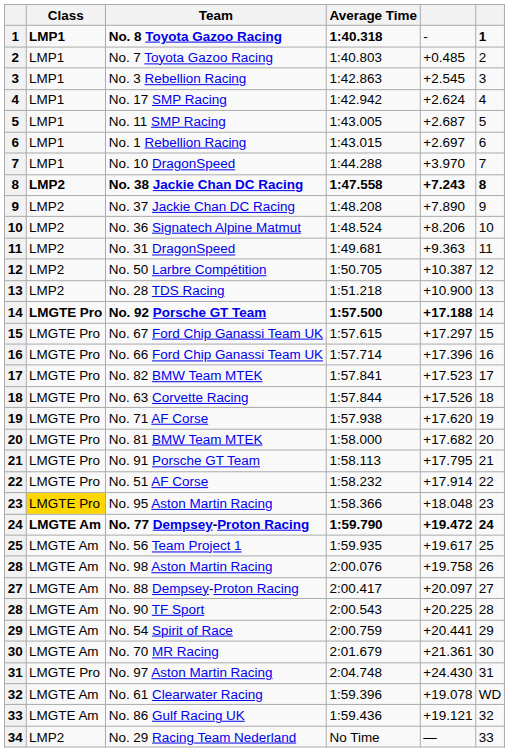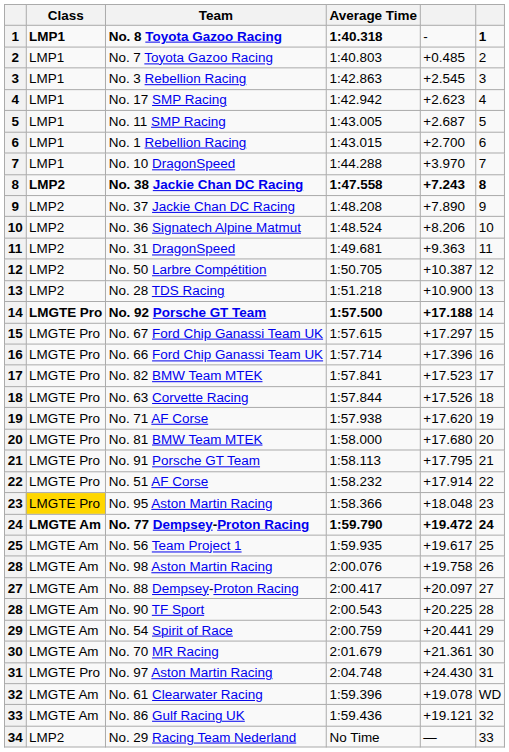 <table class="wikitable" style="font-size:85%;">
 <tr>
 <th></th>
 <th>Class</th>
 <th>Team</th>
 <th>Average Time</th>
 <th></th>
 <th></th>
 </tr>
 <tr>
 <th>1</th>
 <td><strong>LMP1</strong></td>
 <td><strong>No. 8 <a href='#'>Toyota Gazoo Racing</a></strong></td>
 <td><strong>1:40.318</strong></td>
 <td>-</td>
 <td><strong>1</strong></td>
 </tr>
 <tr>
 <th>2</th>
 <td>LMP1</td>
 <td>No. 7 <a href='#'>Toyota Gazoo Racing</a></td>
 <td>1:40.803</td>
 <td>+0.485</td>
 <td>2</td>
 </tr>
 <tr>
 <th>3</th>
 <td>LMP1</td>
 <td>No. 3 <a href='#'>Rebellion Racing</a></td>
 <td>1:42.863</td>
 <td>+2.545</td>
 <td>3</td>
 </tr>
 <tr>
 <th>4</th>
 <td>LMP1</td>
 <td>No. 17 <a href='#'>SMP Racing</a></td>
 <td>1:42.942</td>
-<td>+2.624</td>
+<td>+2.623</td>
 <td>4</td>
 </tr>
 <tr>
 <th>5</th>
 <td>LMP1</td>
 <td>No. 11 <a href='#'>SMP Racing</a></td>
 <td>1:43.005</td>
 <td>+2.687</td>
 <td>5</td>
 </tr>
 <tr>
 <th>6</th>
 <td>LMP1</td>
 <td>No. 1 <a href='#'>Rebellion Racing</a></td>
 <td>1:43.015</td>
-<td>+2.697</td>
+<td>+2.700</td>
 <td>6</td>
 </tr>
 <tr>
 <th>7</th>
 <td>LMP1</td>
 <td>No. 10 <a href='#'>DragonSpeed</a></td>
 <td>1:44.288</td>
 <td>+3.970</td>
 <td>7</td>
 </tr>
 <tr>
 <th>8</th>
 <td><strong>LMP2</strong></td>
 <td><strong>No. 38 <a href='#'>Jackie Chan DC Racing</a></strong></td>
 <td><strong>1:47.558</strong></td>
 <td><strong>+7.243</strong></td>
 <td><strong>8</strong></td>
 </tr>
 <tr>
 <th>9</th>
 <td>LMP2</td>
 <td>No. 37 <a href='#'>Jackie Chan DC Racing</a></td>
 <td>1:48.208</td>
 <td>+7.890</td>
 <td>9</td>
 </tr>
 <tr>
 <th>10</th>
 <td>LMP2</td>
 <td>No. 36 <a href='#'>Signatech Alpine Matmut</a></td>
 <td>1:48.524</td>
 <td>+8.206</td>
 <td>10</td>
 </tr>
 <tr>
 <th>11</th>
 <td>LMP2</td>
 <td>No. 31 <a href='#'>DragonSpeed</a></td>
 <td>1:49.681</td>
 <td>+9.363</td>
 <td>11</td>
 </tr>
 <tr>
 <th>12</th>
 <td>LMP2</td>
 <td>No. 50 <a href='#'>Larbre Compétition</a></td>
 <td>1:50.705</td>
 <td>+10.387</td>
 <td>12</td>
 </tr>
 <tr>
 <th>13</th>
 <td>LMP2</td>
 <td>No. 28 <a href='#'>TDS Racing</a></td>
 <td>1:51.218</td>
 <td>+10.900</td>
 <td>13</td>
 </tr>
 <tr>
 <th>14</th>
 <td><strong>LMGTE Pro</strong></td>
 <td><strong>No. 92 <a href='#'>Porsche GT Team</a></strong></td>
 <td><strong>1:57.500</strong></td>
 <td><strong>+17.188</strong></td>
 <td>14</td>
 </tr>
 <tr>
 <th>15</th>
 <td>LMGTE Pro</td>
 <td>No. 67 <a href='#'>Ford Chip Ganassi Team UK</a></td>
 <td>1:57.615</td>
 <td>+17.297</td>
 <td>15</td>
 </tr>
 <tr>
 <th>16</th>
 <td>LMGTE Pro</td>
 <td>No. 66 <a href='#'>Ford Chip Ganassi Team UK</a></td>
 <td>1:57.714</td>
 <td>+17.396</td>
 <td>16</td>
 </tr>
 <tr>
 <th>17</th>
 <td>LMGTE Pro</td>
 <td>No. 82 <a href='#'>BMW Team MTEK</a></td>
 <td>1:57.841</td>
 <td>+17.523</td>
 <td>17</td>
 </tr>
 <tr>
 <th>18</th>
 <td>LMGTE Pro</td>
 <td>No. 63 <a href='#'>Corvette Racing</a></td>
 <td>1:57.844</td>
 <td>+17.526</td>
 <td>18</td>
 </tr>
 <tr>
 <th>19</th>
 <td>LMGTE Pro</td>
 <td>No. 71 <a href='#'>AF Corse</a></td>
 <td>1:57.938</td>
 <td>+17.620</td>
 <td>19</td>
 </tr>
 <tr>
 <th>20</th>
 <td>LMGTE Pro</td>
 <td>No. 81 <a href='#'>BMW Team MTEK</a></td>
 <td>1:58.000</td>
-<td>+17.682</td>
+<td>+17.680</td>
 <td>20</td>
 </tr>
 <tr>
 <th>21</th>
 <td>LMGTE Pro</td>
 <td>No. 91 <a href='#'>Porsche GT Team</a></td>
 <td>1:58.113</td>
 <td>+17.795</td>
 <td>21</td>
 </tr>
 <tr>
 <th>22</th>
 <td>LMGTE Pro</td>
 <td>No. 51 <a href='#'>AF Corse</a></td>
 <td>1:58.232</td>
 <td>+17.914</td>
 <td>22</td>
 </tr>
 <tr>
 <th>23</th>
 <td style="background: gold;">LMGTE Pro</td>
 <td>No. 95 <a href='#'>Aston Martin Racing</a></td>
 <td>1:58.366</td>
 <td>+18.048</td>
 <td>23</td>
 </tr>
 <tr>
 <th>24</th>
 <td><strong>LMGTE Am</strong></td>
 <td><strong>No. 77 <a href='#'>Dempsey</a>-<a href='#'>Proton Racing</a></strong></td>
 <td><strong>1:59.790</strong></td>
 <td><strong>+19.472</strong></td>
 <td><strong>24</strong></td>
 </tr>
 <tr>
 <th>25</th>
 <td>LMGTE Am</td>
 <td>No. 56 <a href='#'>Team Project 1</a></td>
 <td>1:59.935</td>
 <td>+19.617</td>
 <td>25</td>
 </tr>
 <tr>
 <th>28</th>
 <td>LMGTE Am</td>
 <td>No. 98 <a href='#'>Aston Martin Racing</a></td>
 <td>2:00.076</td>
 <td>+19.758</td>
 <td>26</td>
 </tr>
 <tr>
 <th>27</th>
 <td>LMGTE Am</td>
 <td>No. 88 <a href='#'>Dempsey</a>-<a href='#'>Proton Racing</a></td>
 <td>2:00.417</td>
 <td>+20.097</td>
 <td>27</td>
 </tr>
 <tr>
 <th>28</th>
 <td>LMGTE Am</td>
 <td>No. 90 <a href='#'>TF Sport</a></td>
 <td>2:00.543</td>
 <td>+20.225</td>
 <td>28</td>
 </tr>
 <tr>
 <th>29</th>
 <td>LMGTE Am</td>
 <td>No. 54 <a href='#'>Spirit of Race</a></td>
 <td>2:00.759</td>
 <td>+20.441</td>
 <td>29</td>
 </tr>
 <tr>
 <th>30</th>
 <td>LMGTE Am</td>
 <td>No. 70 <a href='#'>MR Racing</a></td>
 <td>2:01.679</td>
 <td>+21.361</td>
 <td>30</td>
 </tr>
 <tr>
 <th>31</th>
 <td>LMGTE Pro</td>
 <td>No. 97 <a href='#'>Aston Martin Racing</a></td>
 <td>2:04.748</td>
 <td>+24.430</td>
 <td>31</td>
 </tr>
 <tr>
 <th>32</th>
 <td>LMGTE Am</td>
 <td>No. 61 <a href='#'>Clearwater Racing</a></td>
 <td>1:59.396</td>
 <td>+19.078</td>
 <td>WD</td>
 </tr>
 <tr>
 <th>33</th>
 <td>LMGTE Am</td>
 <td>No. 86 <a href='#'>Gulf Racing UK</a></td>
 <td>1:59.436</td>
 <td>+19.121</td>
 <td>32</td>
 </tr>
 <tr>
 <th>34</th>
 <td>LMP2</td>
 <td>No. 29 <a href='#'>Racing Team Nederland</a></td>
 <td>No Time</td>
 <td>—</td>
 <td>33</td>
 </tr>
 </table>
